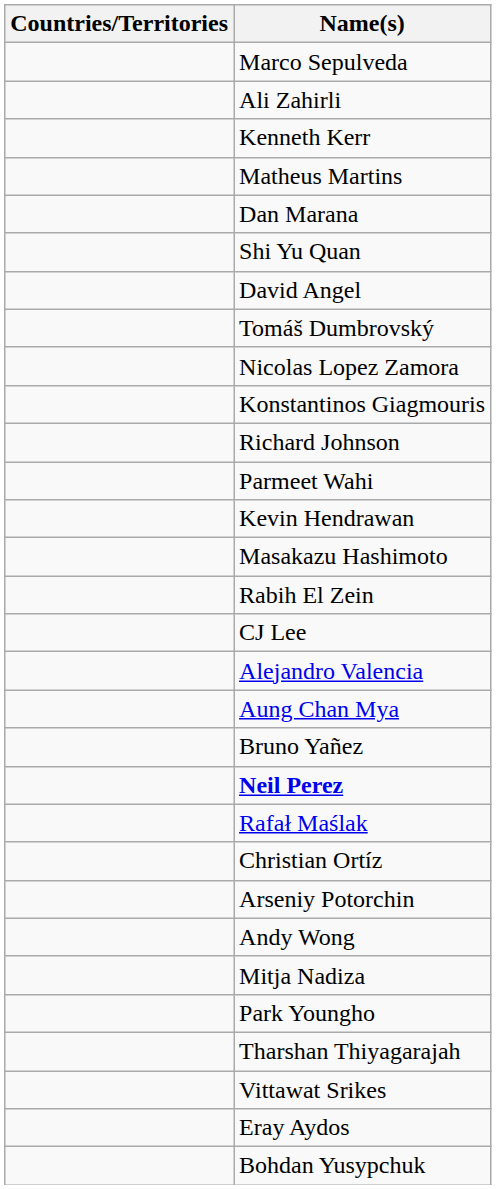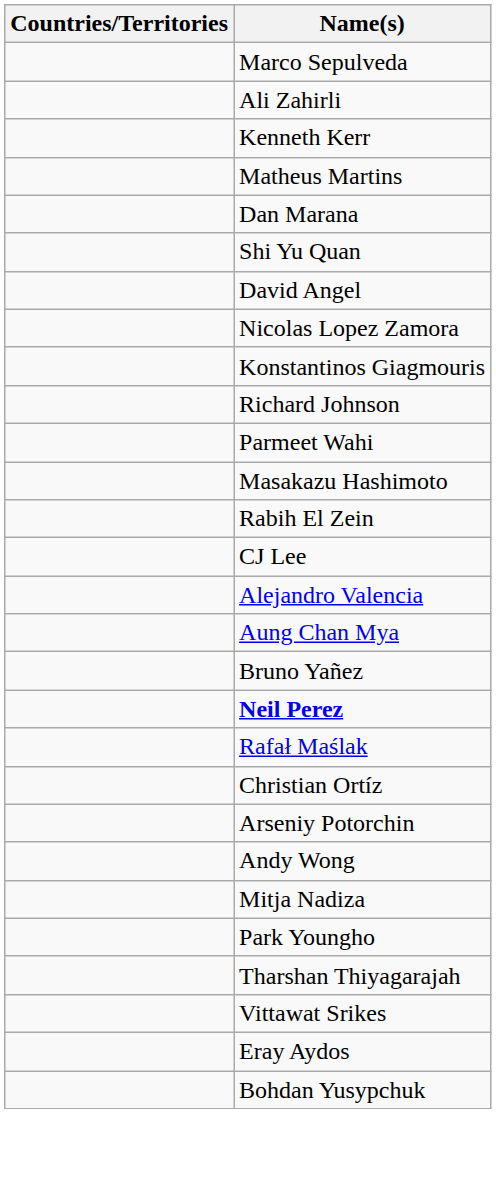 <table class="wikitable sortable">
 <tr>
 <th>Countries/Territories</th>
 <th>Name(s)</th>
 </tr>
 <tr>
 <td></td>
 <td>Marco Sepulveda</td>
 </tr>
 <tr>
 <td></td>
 <td>Ali Zahirli</td>
 </tr>
 <tr>
 <td></td>
 <td>Kenneth Kerr</td>
 </tr>
 <tr>
 <td></td>
 <td>Matheus Martins</td>
 </tr>
 <tr>
 <td></td>
 <td>Dan Marana</td>
 </tr>
 <tr>
 <td></td>
 <td>Shi Yu Quan</td>
 </tr>
 <tr>
 <td></td>
 <td>David Angel</td>
 </tr>
 <tr>
 <td></td>
-<td>Tomáš Dumbrovský</td>
-</tr>
-<tr>
-<td></td>
 <td>Nicolas Lopez Zamora</td>
 </tr>
 <tr>
 <td></td>
 <td>Konstantinos Giagmouris</td>
 </tr>
 <tr>
 <td></td>
 <td>Richard Johnson</td>
 </tr>
 <tr>
 <td></td>
 <td>Parmeet Wahi</td>
-</tr>
-<tr>
-<td></td>
-<td>Kevin Hendrawan</td>
 </tr>
 <tr>
 <td></td>
 <td>Masakazu Hashimoto</td>
 </tr>
 <tr>
 <td></td>
 <td>Rabih El Zein</td>
 </tr>
 <tr>
 <td></td>
 <td>CJ Lee</td>
 </tr>
 <tr>
 <td></td>
 <td><a href='#'>Alejandro Valencia</a></td>
 </tr>
 <tr>
 <td></td>
 <td><a href='#'>Aung Chan Mya</a></td>
 </tr>
 <tr>
 <td></td>
 <td>Bruno Yañez</td>
 </tr>
 <tr>
 <td><strong></strong></td>
 <td><strong><a href='#'>Neil Perez</a></strong></td>
 </tr>
 <tr>
 <td></td>
 <td><a href='#'>Rafał Maślak</a></td>
 </tr>
 <tr>
 <td></td>
 <td>Christian Ortíz</td>
 </tr>
 <tr>
 <td></td>
 <td>Arseniy Potorchin</td>
 </tr>
 <tr>
 <td></td>
 <td>Andy Wong</td>
 </tr>
 <tr>
 <td></td>
 <td>Mitja Nadiza</td>
 </tr>
 <tr>
 <td></td>
 <td>Park Youngho</td>
 </tr>
 <tr>
 <td></td>
 <td>Tharshan Thiyagarajah</td>
 </tr>
 <tr>
 <td></td>
 <td>Vittawat Srikes</td>
 </tr>
 <tr>
 <td></td>
 <td>Eray Aydos</td>
 </tr>
 <tr>
 <td></td>
 <td>Bohdan Yusypchuk</td>
 </tr>
 </table>
